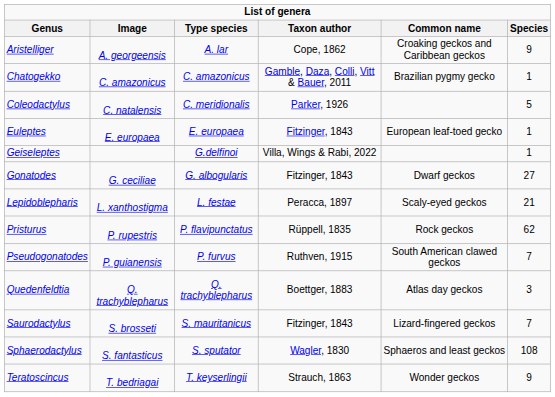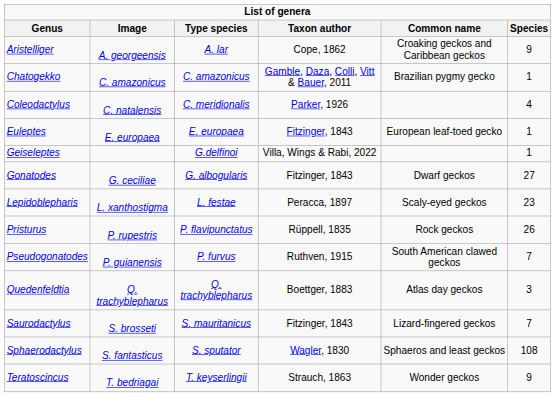 <table class="wikitable mw-collapsible">
 <tr>
 <td colspan=6, style="text-align: center"><strong>List of genera</strong></td>
 </tr>
 <tr>
 <th>Genus</th>
 <th>Image</th>
 <th>Type species</th>
 <th>Taxon author</th>
 <th>Common name</th>
 <th>Species</th>
 </tr>
 <tr>
 <td><em><a href='#'>Aristelliger</a></em></td>
 <td align=center><br><em><a href='#'>A. georgeensis</a></em></td>
 <td align=center><em><a href='#'>A. lar</a></em> </td>
 <td align=center>Cope, 1862</td>
 <td align=center>Croaking geckos and Caribbean geckos</td>
 <td align=center>9</td>
 </tr>
 <tr>
 <td><em><a href='#'>Chatogekko</a></em></td>
 <td align=center><br><em><a href='#'>C. amazonicus</a></em></td>
 <td align=center><em><a href='#'>C. amazonicus</a></em> </td>
 <td align=center><a href='#'>Gamble</a>, <a href='#'>Daza</a>, <a href='#'>Colli</a>, <a href='#'>Vitt</a> & <a href='#'>Bauer</a>, 2011</td>
 <td align=center>Brazilian pygmy gecko</td>
 <td align=center>1</td>
 </tr>
 <tr>
 <td><em><a href='#'>Coleodactylus</a></em></td>
 <td align=center><br><em><a href='#'>C. natalensis</a></em></td>
 <td align=center><em><a href='#'>C. meridionalis</a></em> </td>
 <td align=center><a href='#'>Parker</a>, 1926</td>
 <td align=center></td>
-<td align=center>5</td>
+<td align=center>4</td>
 </tr>
 <tr>
 <td><em><a href='#'>Euleptes</a></em></td>
 <td align=center><br><em><a href='#'>E. europaea</a></em></td>
 <td align=center><em><a href='#'>E. europaea</a></em> </td>
 <td align=center><a href='#'>Fitzinger</a>, 1843</td>
 <td align=center>European leaf-toed gecko</td>
 <td align=center>1</td>
 </tr>
 <tr>
 <td><em><a href='#'>Geiseleptes</a></em></td>
 <td align=center></td>
 <td align=center><em><a href='#'>G.delfinoi</a></em> </td>
 <td align=center>Villa, Wings & Rabi, 2022</td>
 <td align=center></td>
 <td align=center>1</td>
 </tr>
 <tr>
 <td><em><a href='#'>Gonatodes</a></em></td>
 <td align=center><br><em><a href='#'>G. ceciliae</a></em></td>
 <td align=center><em><a href='#'>G. albogularis</a></em> </td>
 <td align=center>Fitzinger, 1843</td>
 <td align=center>Dwarf geckos</td>
 <td align=center>27</td>
 </tr>
 <tr>
 <td><em><a href='#'>Lepidoblepharis</a></em></td>
 <td align=center><br><em><a href='#'>L. xanthostigma</a></em></td>
 <td align=center><em><a href='#'>L. festae</a></em> </td>
 <td align=center>Peracca, 1897</td>
 <td align=center>Scaly-eyed geckos</td>
-<td align=center>21</td>
+<td align=center>23</td>
 </tr>
 <tr>
 <td><em><a href='#'>Pristurus</a></em></td>
 <td align=center><br><em><a href='#'>P. rupestris</a></em></td>
 <td align=center><em><a href='#'>P. flavipunctatus</a></em> </td>
 <td align=center>Rüppell, 1835</td>
 <td align=center>Rock geckos</td>
-<td align=center>62</td>
+<td align=center>26</td>
 </tr>
 <tr>
 <td><em><a href='#'>Pseudogonatodes</a></em></td>
 <td align=center><br><em><a href='#'>P. guianensis</a></em></td>
 <td align=center><em><a href='#'>P. furvus</a></em> </td>
 <td align=center>Ruthven, 1915</td>
 <td align=center>South American clawed geckos</td>
 <td align=center>7</td>
 </tr>
 <tr>
 <td><em><a href='#'>Quedenfeldtia</a></em></td>
 <td align=center><br><em><a href='#'>Q. trachyblepharus</a></em></td>
 <td align=center><em><a href='#'>Q. trachyblepharus</a></em> </td>
 <td align=center>Boettger, 1883</td>
 <td align=center>Atlas day geckos</td>
 <td align=center>3</td>
 </tr>
 <tr>
 <td><em><a href='#'>Saurodactylus</a></em></td>
 <td align=center><br><em><a href='#'>S. brosseti</a></em></td>
 <td align=center><em><a href='#'>S. mauritanicus</a></em> </td>
 <td align=center>Fitzinger, 1843</td>
 <td align=center>Lizard-fingered geckos</td>
 <td align=center>7</td>
 </tr>
 <tr>
 <td><em><a href='#'>Sphaerodactylus</a></em></td>
 <td align=center><br><em><a href='#'>S. fantasticus</a></em></td>
 <td align=center><em><a href='#'>S. sputator</a></em> </td>
 <td align=center><a href='#'>Wagler</a>, 1830</td>
 <td align=center>Sphaeros and least geckos</td>
 <td align=center>108</td>
 </tr>
 <tr>
 <td><em><a href='#'>Teratoscincus</a></em></td>
 <td align=center><br><em><a href='#'>T. bedriagai</a></em></td>
 <td align=center><em><a href='#'>T. keyserlingii</a></em> </td>
 <td align=center>Strauch, 1863</td>
 <td align=center>Wonder geckos</td>
 <td align=center>9</td>
 </tr>
 </table>
